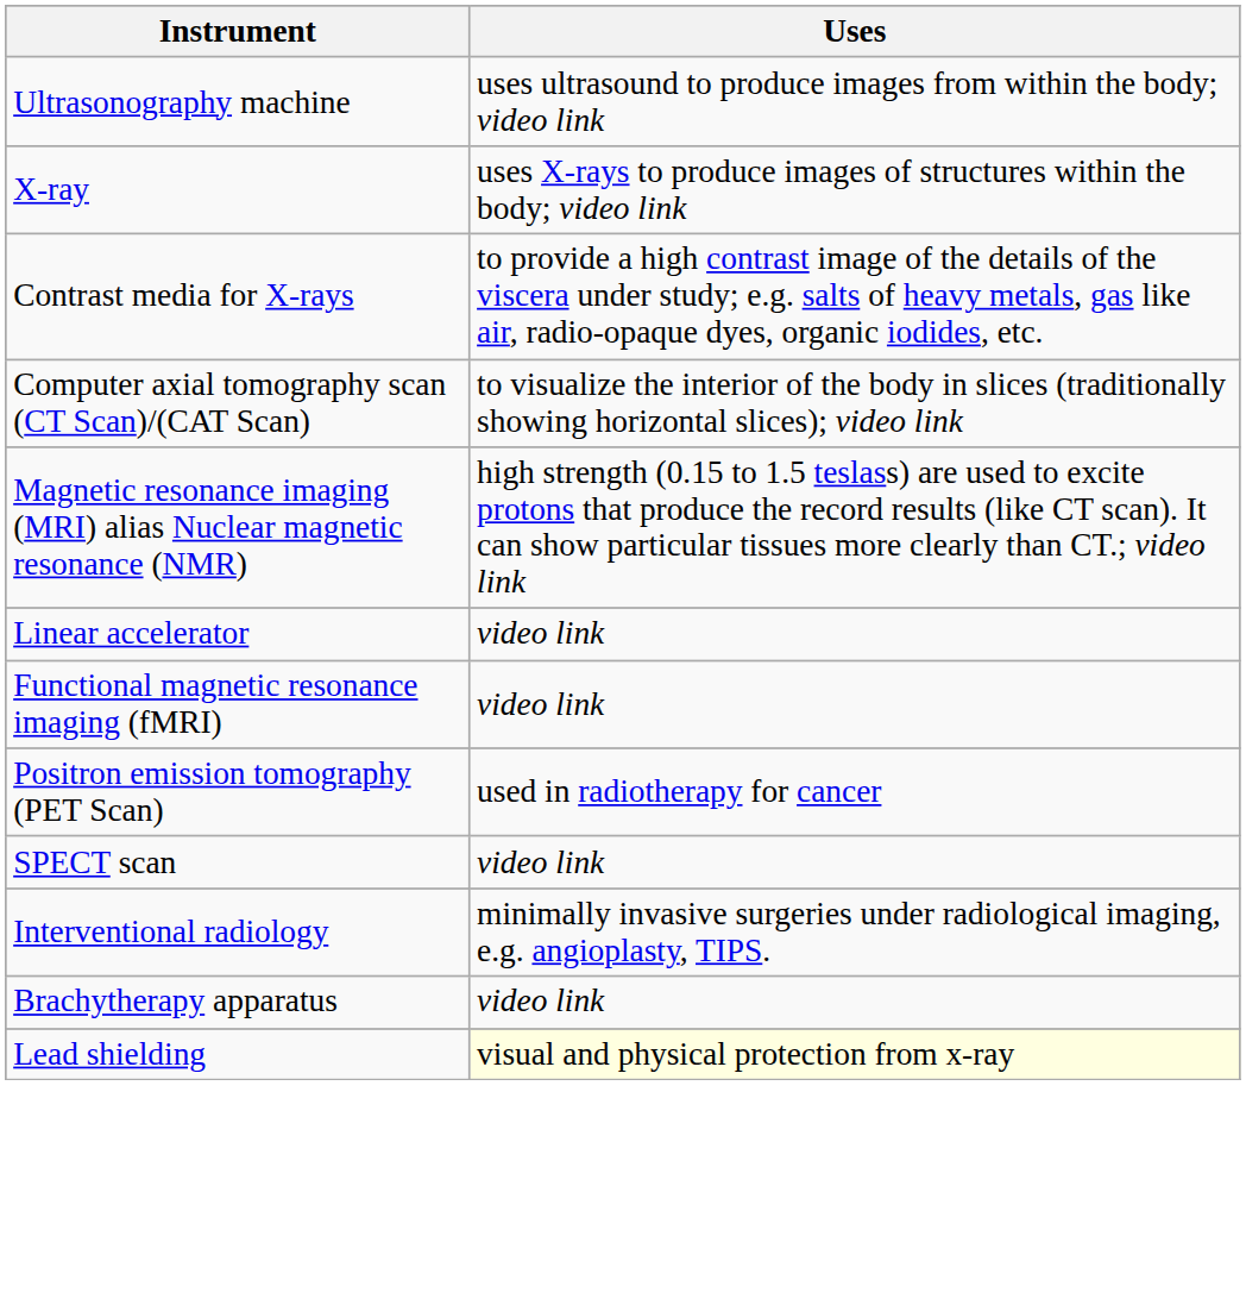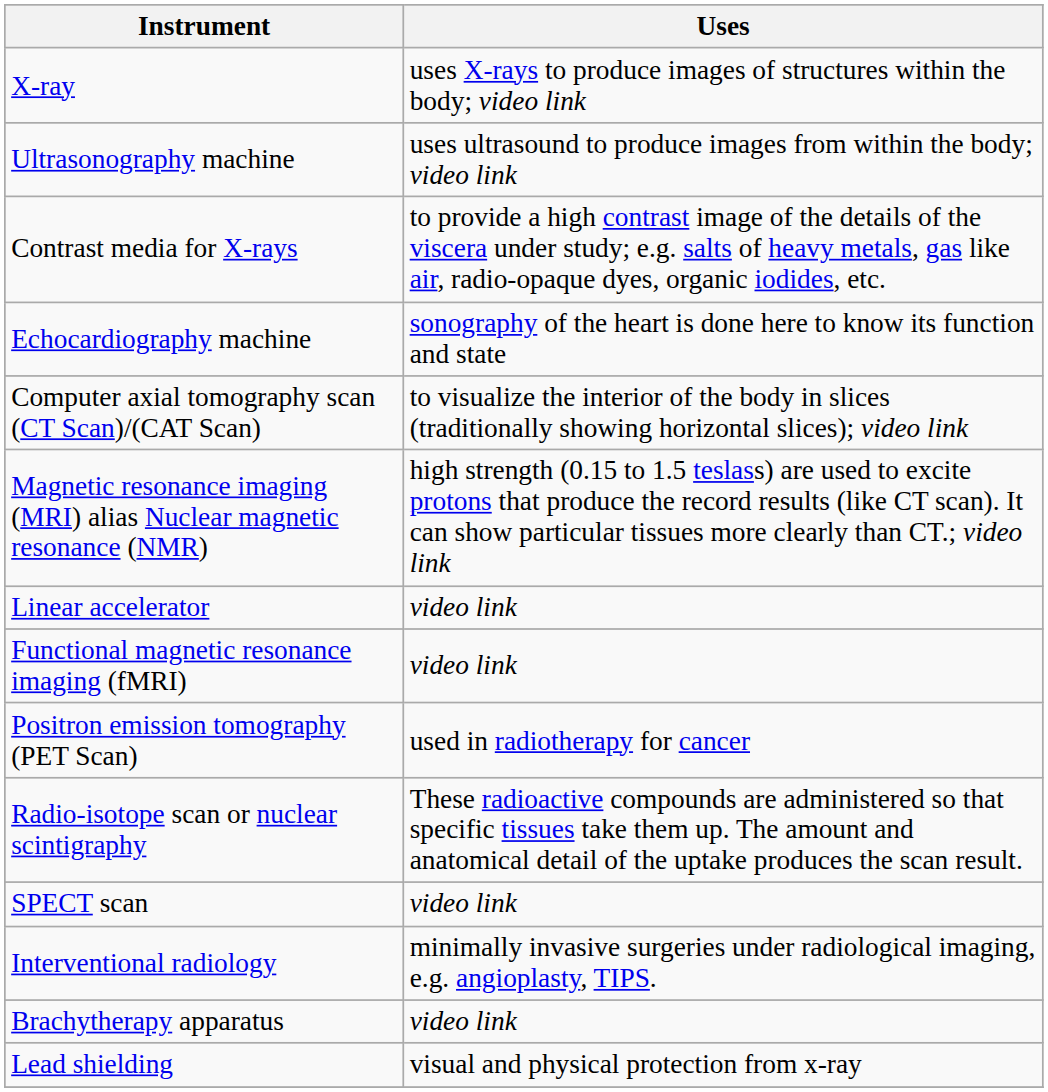 <table class="wikitable">
 <tr>
 <th>Instrument</th>
 <th>Uses</th>
 </tr>
 <tr>
+<td><a href='#'>X-ray</a></td>
+<td>uses <a href='#'>X-rays</a> to produce images of structures within the body; <em>video link</em></td>
+</tr>
+<tr>
 <td><a href='#'>Ultrasonography</a> machine</td>
 <td>uses ultrasound to produce images from within the body; <em>video link</em></td>
 </tr>
 <tr>
-<td><a href='#'>X-ray</a></td>
-<td>uses <a href='#'>X-rays</a> to produce images of structures within the body; <em>video link</em></td>
+<td>Contrast media for <a href='#'>X-rays</a></td>
+<td>to provide a high <a href='#'>contrast</a> image of the details of the <a href='#'>viscera</a> under study; e.g. <a href='#'>salts</a> of <a href='#'>heavy metals</a>, <a href='#'>gas</a> like <a href='#'>air</a>, radio-opaque dyes, organic <a href='#'>iodides</a>, etc.</td>
 </tr>
 <tr>
-<td>Contrast media for <a href='#'>X-rays</a></td>
-<td>to provide a high <a href='#'>contrast</a> image of the details of the <a href='#'>viscera</a> under study; e.g. <a href='#'>salts</a> of <a href='#'>heavy metals</a>, <a href='#'>gas</a> like <a href='#'>air</a>, radio-opaque dyes, organic <a href='#'>iodides</a>, etc.</td>
+<td><a href='#'>Echocardiography</a> machine</td>
+<td><a href='#'>sonography</a> of the heart is done here to know its function and state</td>
 </tr>
 <tr>
 <td>Computer axial tomography scan (<a href='#'>CT Scan</a>)/(CAT Scan)</td>
 <td>to visualize the interior of the body in slices (traditionally showing horizontal slices); <em>video link</em></td>
 </tr>
 <tr>
 <td><a href='#'>Magnetic resonance imaging</a> (<a href='#'>MRI</a>) alias <a href='#'>Nuclear magnetic resonance</a> (<a href='#'>NMR</a>)</td>
 <td>high strength (0.15 to 1.5 <a href='#'>teslas</a>s) are used to excite <a href='#'>protons</a> that produce the record results (like CT scan). It can show particular tissues more clearly than CT.; <em>video link</em></td>
 </tr>
 <tr>
 <td><a href='#'>Linear accelerator</a></td>
 <td><em>video link</em></td>
 </tr>
 <tr>
 <td><a href='#'>Functional magnetic resonance imaging</a> (fMRI)</td>
 <td><em>video link</em></td>
 </tr>
 <tr>
 <td><a href='#'>Positron emission tomography</a> (PET Scan)</td>
 <td>used in <a href='#'>radiotherapy</a> for <a href='#'>cancer</a></td>
 </tr>
 <tr>
+<td><a href='#'>Radio-isotope</a> scan or <a href='#'>nuclear scintigraphy</a></td>
+<td>These <a href='#'>radioactive</a> compounds are administered so that specific <a href='#'>tissues</a> take them up. The amount and anatomical detail of the uptake produces the scan result.</td>
+</tr>
+<tr>
 <td><a href='#'>SPECT</a> scan</td>
 <td><em>video link</em></td>
 </tr>
 <tr>
 <td><a href='#'>Interventional radiology</a></td>
 <td>minimally invasive surgeries under radiological imaging, e.g. <a href='#'>angioplasty</a>, <a href='#'>TIPS</a>.</td>
 </tr>
 <tr>
 <td><a href='#'>Brachytherapy</a> apparatus</td>
 <td><em>video link</em></td>
 </tr>
 <tr>
 <td><a href='#'>Lead shielding</a></td>
-<td style="background: lightyellow;">visual and physical protection from x-ray</td>
+<td>visual and physical protection from x-ray</td>
 </tr>
 <tr>
 </tr>
 </table>
